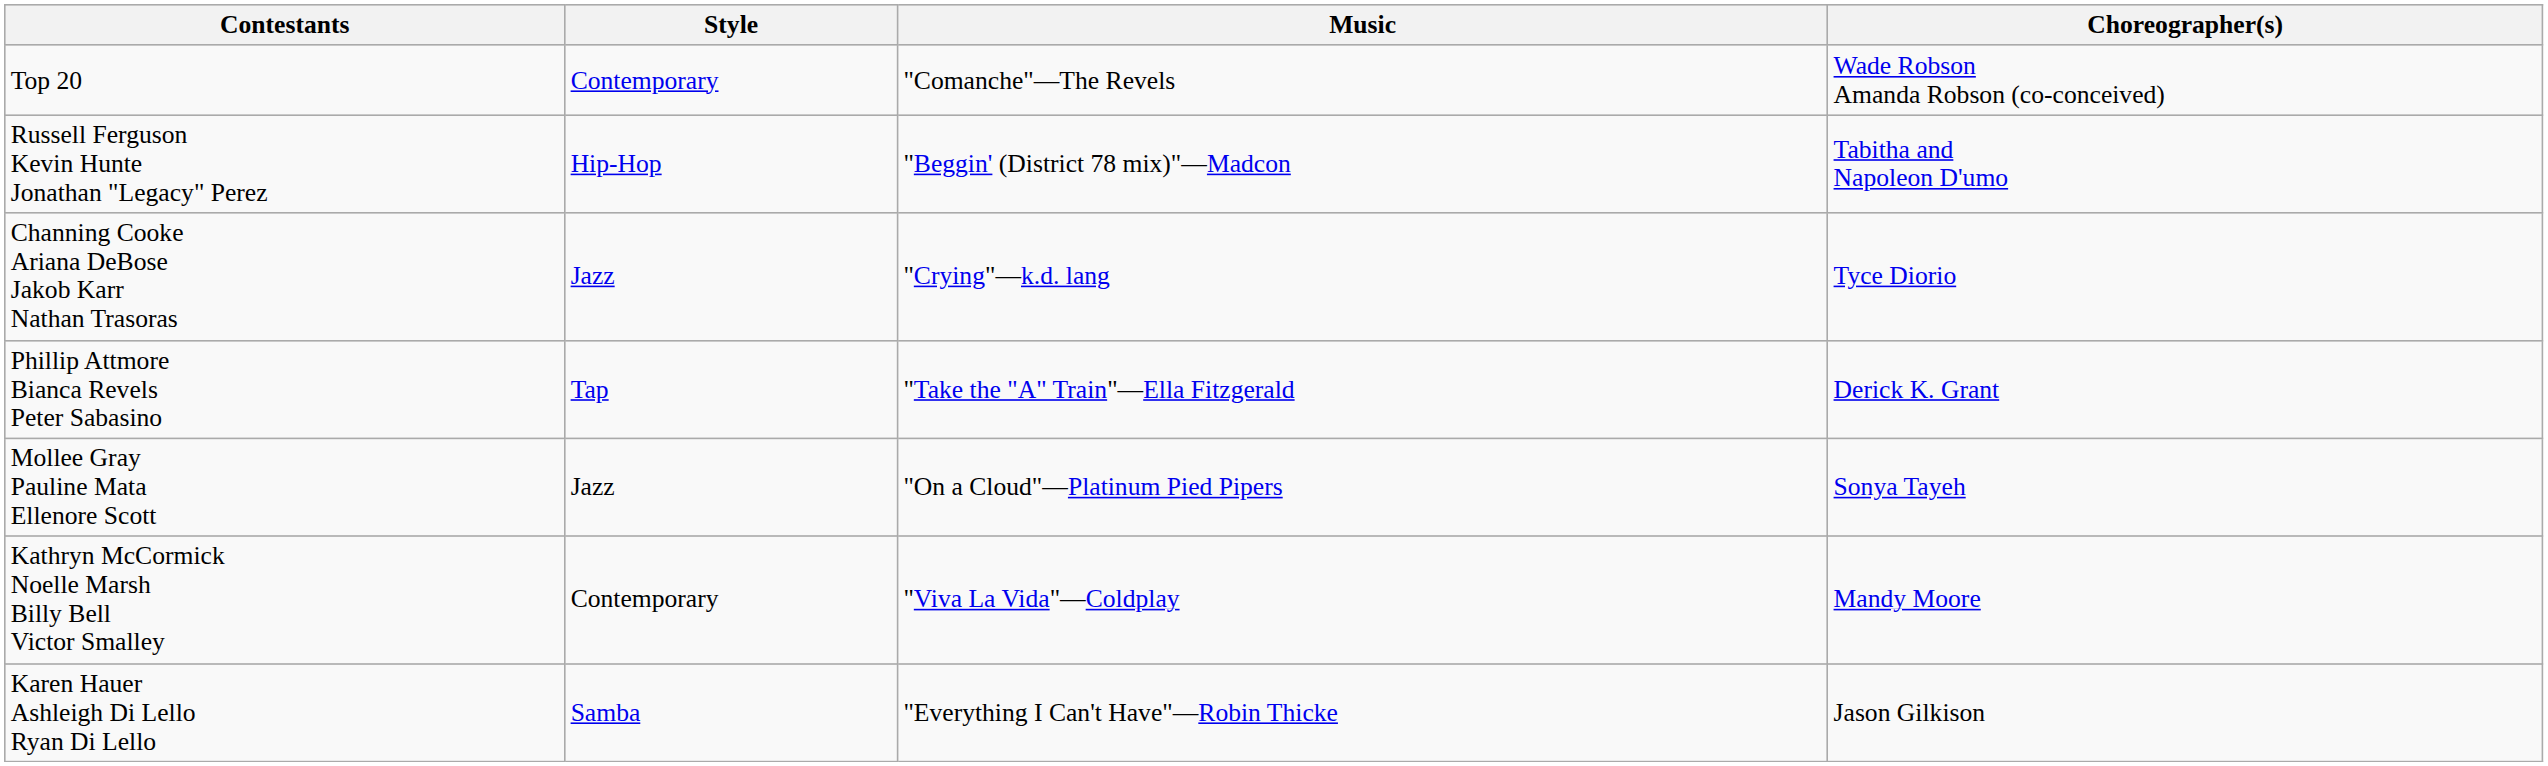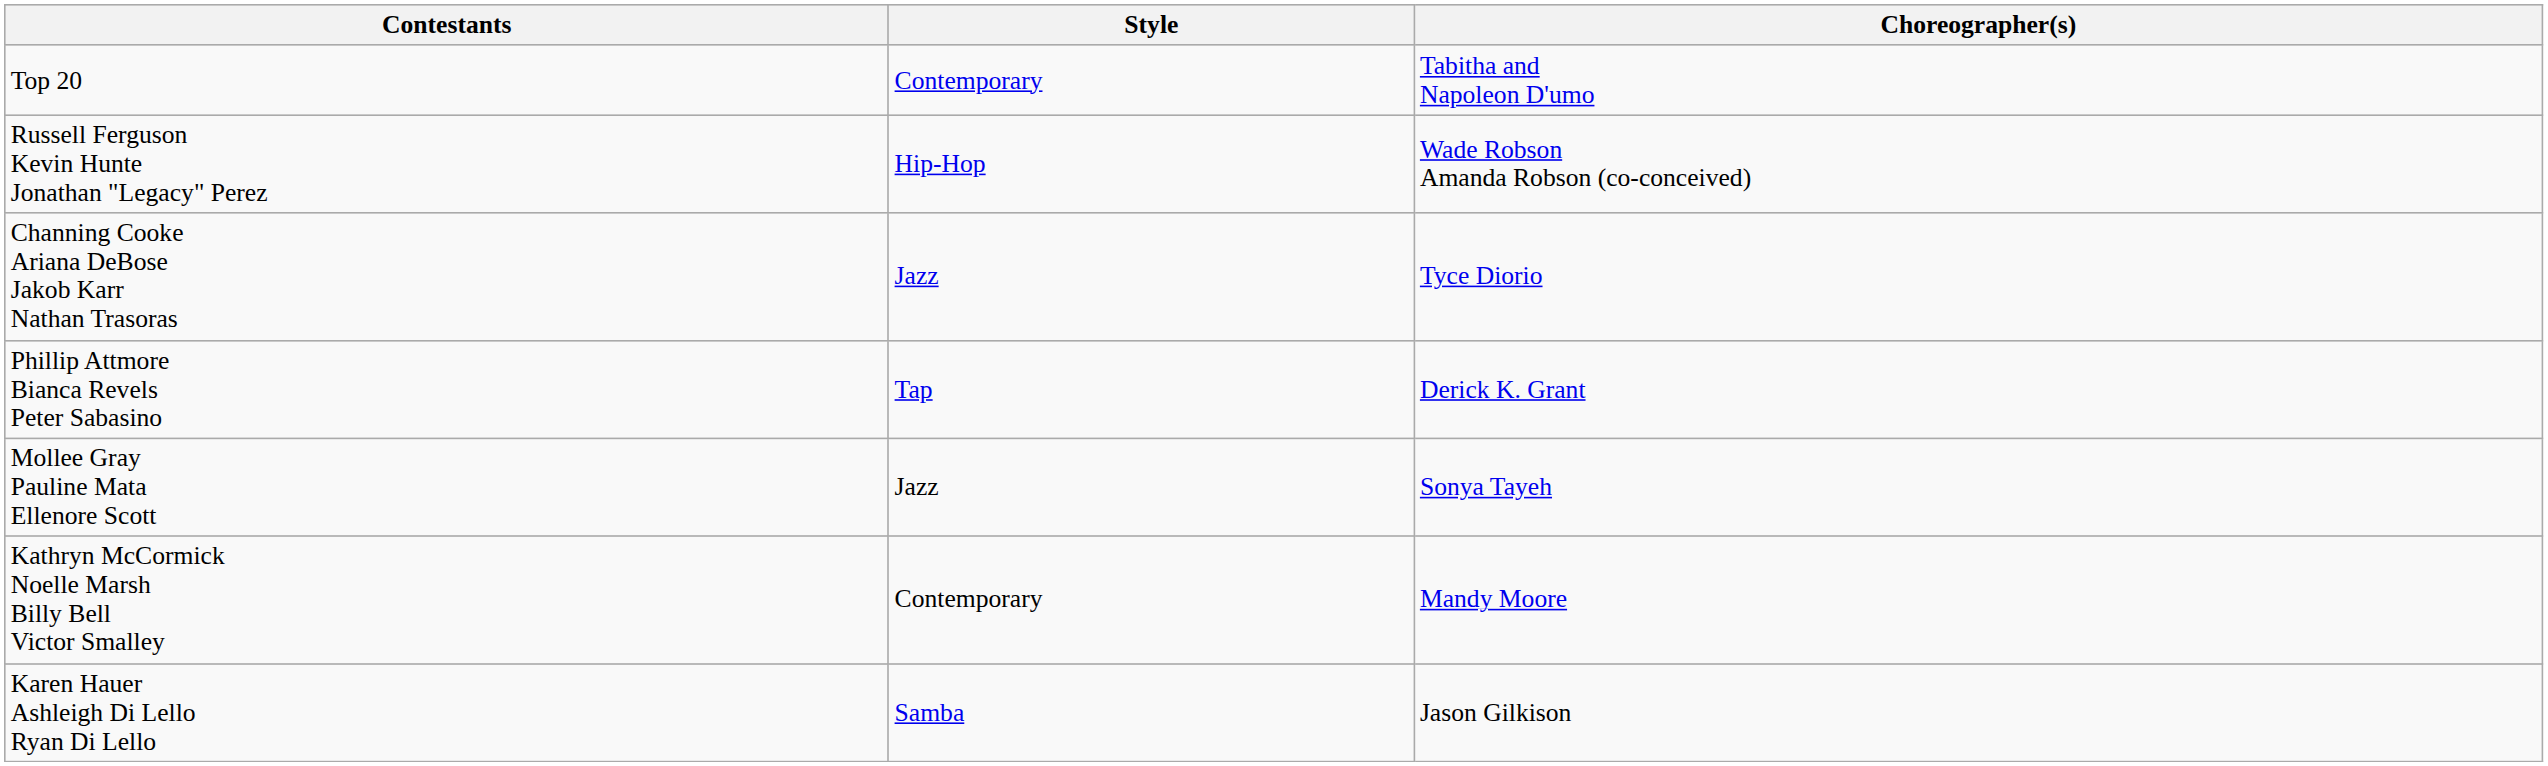 <table class="wikitable" style="width:80%;">
 <tr>
 <th>Contestants</th>
 <th>Style</th>
-<th>Music</th>
 <th>Choreographer(s)</th>
 </tr>
 <tr>
 <td>Top 20</td>
 <td><a href='#'>Contemporary</a></td>
-<td>"Comanche"—The Revels</td>
-<td><a href='#'>Wade Robson</a><br>Amanda Robson (co-conceived)</td>
+<td><a href='#'>Tabitha and<br>Napoleon D'umo</a></td>
 </tr>
 <tr>
 <td>Russell Ferguson<br>Kevin Hunte<br>Jonathan "Legacy" Perez</td>
 <td><a href='#'>Hip-Hop</a></td>
-<td>"<a href='#'>Beggin'</a> (District 78 mix)"—<a href='#'>Madcon</a></td>
-<td><a href='#'>Tabitha and<br>Napoleon D'umo</a></td>
+<td><a href='#'>Wade Robson</a><br>Amanda Robson (co-conceived)</td>
 </tr>
 <tr>
 <td>Channing Cooke<br>Ariana DeBose<br>Jakob Karr<br>Nathan Trasoras</td>
 <td><a href='#'>Jazz</a></td>
-<td>"<a href='#'>Crying</a>"—<a href='#'>k.d. lang</a></td>
 <td><a href='#'>Tyce Diorio</a></td>
 </tr>
 <tr>
 <td>Phillip Attmore<br>Bianca Revels<br>Peter Sabasino</td>
 <td><a href='#'>Tap</a></td>
-<td>"<a href='#'>Take the "A" Train</a>"—<a href='#'>Ella Fitzgerald</a></td>
 <td><a href='#'>Derick K. Grant</a></td>
 </tr>
 <tr>
 <td>Mollee Gray<br>Pauline Mata<br>Ellenore Scott</td>
 <td>Jazz</td>
-<td>"On a Cloud"—<a href='#'>Platinum Pied Pipers</a></td>
 <td><a href='#'>Sonya Tayeh</a></td>
 </tr>
 <tr>
 <td>Kathryn McCormick<br>Noelle Marsh<br>Billy Bell<br>Victor Smalley</td>
 <td>Contemporary</td>
-<td>"<a href='#'>Viva La Vida</a>"—<a href='#'>Coldplay</a></td>
 <td><a href='#'>Mandy Moore</a></td>
 </tr>
 <tr>
 <td>Karen Hauer<br>Ashleigh Di Lello<br>Ryan Di Lello</td>
 <td><a href='#'>Samba</a></td>
-<td>"Everything I Can't Have"—<a href='#'>Robin Thicke</a></td>
 <td>Jason Gilkison</td>
 </tr>
 </table>
